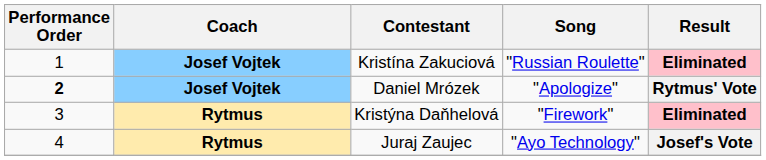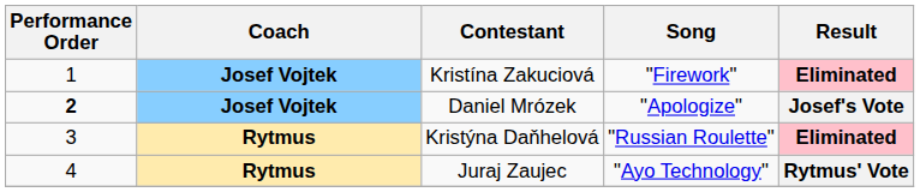 <table class="wikitable sortable" style="text-align: center; width: auto;">
 <tr>
 <th>Performance <br>Order</th>
 <th>Coach</th>
 <th>Contestant</th>
 <th>Song</th>
 <th>Result</th>
 </tr>
 <tr>
 <td>1</td>
 <th style="background-color:#87CEFF" width="220px">Josef Vojtek</th>
 <td>Kristína Zakuciová</td>
-<td>"<a href='#'>Russian Roulette</a>"</td>
+<td>"<a href='#'>Firework</a>"</td>
 <th style="background:pink;">Eliminated</th>
 </tr>
 <tr>
 <td><strong>2</strong></td>
 <th style="background-color:#87CEFF" width="220px">Josef Vojtek</th>
 <td>Daniel Mrózek</td>
 <td>"<a href='#'>Apologize</a>"</td>
-<th>Rytmus' Vote</th>
+<th>Josef's Vote</th>
 </tr>
 <tr>
 <td>3</td>
 <th style="background-color:#FFEBAD" width="220px">Rytmus</th>
 <td>Kristýna Daňhelová</td>
-<td>"<a href='#'>Firework</a>"</td>
+<td>"<a href='#'>Russian Roulette</a>"</td>
 <th style="background:pink;">Eliminated</th>
 </tr>
 <tr>
 <td>4</td>
 <th style="background-color:#FFEBAD" width="220px">Rytmus</th>
 <td>Juraj Zaujec</td>
 <td>"<a href='#'>Ayo Technology</a>"</td>
-<th>Josef's Vote</th>
+<th>Rytmus' Vote</th>
 </tr>
 <tr>
 </tr>
 </table>
